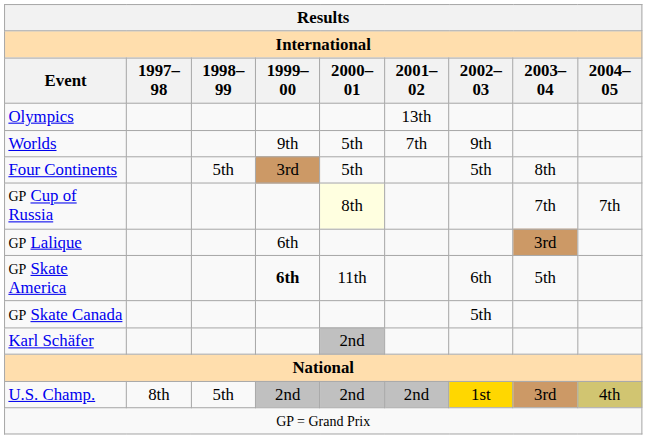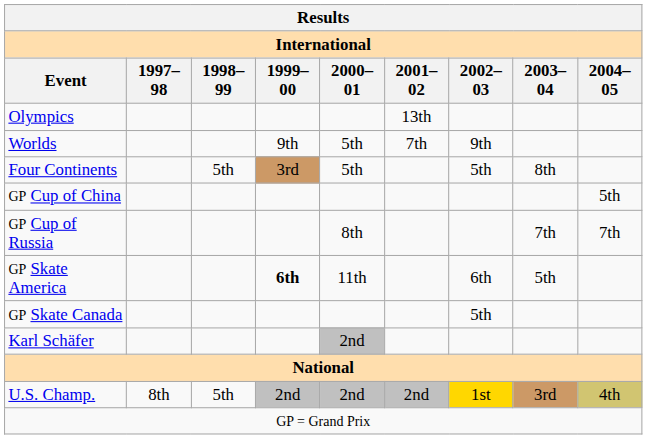 <table class="wikitable" style="text-align:center">
 <tr>
 <th colspan=9 align=center><strong>Results</strong></th>
 </tr>
 <tr>
 <th style="background-color: #ffdead; " colspan=9 align=center><strong>International</strong></th>
 </tr>
 <tr>
 <th>Event</th>
 <th>1997–98</th>
 <th>1998–99</th>
 <th>1999–00</th>
 <th>2000–01</th>
 <th>2001–02</th>
 <th>2002–03</th>
 <th>2003–04</th>
 <th>2004–05</th>
 </tr>
 <tr>
 <td align=left><a href='#'>Olympics</a></td>
 <td></td>
 <td></td>
 <td></td>
 <td></td>
 <td>13th</td>
 <td></td>
 <td></td>
 <td></td>
 </tr>
 <tr>
 <td align=left><a href='#'>Worlds</a></td>
 <td></td>
 <td></td>
 <td>9th</td>
 <td>5th</td>
 <td>7th</td>
 <td>9th</td>
 <td></td>
 <td></td>
 </tr>
 <tr>
 <td align=left><a href='#'>Four Continents</a></td>
 <td></td>
 <td>5th</td>
 <td bgcolor=cc9966>3rd</td>
 <td>5th</td>
 <td></td>
 <td>5th</td>
 <td>8th</td>
 <td></td>
 </tr>
 <tr>
+<td align=left><small>GP</small> <a href='#'>Cup of China</a></td>
+<td></td>
+<td></td>
+<td></td>
+<td></td>
+<td></td>
+<td></td>
+<td></td>
+<td>5th</td>
+</tr>
+<tr>
 <td align=left><small>GP</small> <a href='#'>Cup of Russia</a></td>
 <td></td>
 <td></td>
 <td></td>
-<td style="background: lightyellow;">8th</td>
+<td>8th</td>
 <td></td>
 <td></td>
 <td>7th</td>
 <td>7th</td>
-</tr>
-<tr>
-<td align=left><small>GP</small> <a href='#'>Lalique</a></td>
-<td></td>
-<td></td>
-<td>6th</td>
-<td></td>
-<td></td>
-<td></td>
-<td bgcolor=cc9966>3rd</td>
-<td></td>
 </tr>
 <tr>
 <td align=left><small>GP</small> <a href='#'>Skate America</a></td>
 <td></td>
 <td></td>
 <td><strong>6th</strong></td>
 <td>11th</td>
 <td></td>
 <td>6th</td>
 <td>5th</td>
 <td></td>
 </tr>
 <tr>
 <td align=left><small>GP</small> <a href='#'>Skate Canada</a></td>
 <td></td>
 <td></td>
 <td></td>
 <td></td>
 <td></td>
 <td>5th</td>
 <td></td>
 <td></td>
 </tr>
 <tr>
 <td align=left><a href='#'>Karl Schäfer</a></td>
 <td></td>
 <td></td>
 <td></td>
 <td bgcolor=silver>2nd</td>
 <td></td>
 <td></td>
 <td></td>
 <td></td>
 </tr>
 <tr>
 <th style="background-color: #ffdead; " colspan=9 align=center><strong>National</strong></th>
 </tr>
 <tr>
 <td align=left><a href='#'>U.S. Champ.</a></td>
 <td>8th</td>
 <td>5th</td>
 <td bgcolor=silver>2nd</td>
 <td bgcolor=silver>2nd</td>
 <td bgcolor=silver>2nd</td>
 <td bgcolor=gold>1st</td>
 <td bgcolor=cc9966>3rd</td>
 <td bgcolor=d1c571>4th</td>
 </tr>
 <tr>
 <td colspan=9 align=center><small> GP = Grand Prix </small></td>
 </tr>
 </table>
